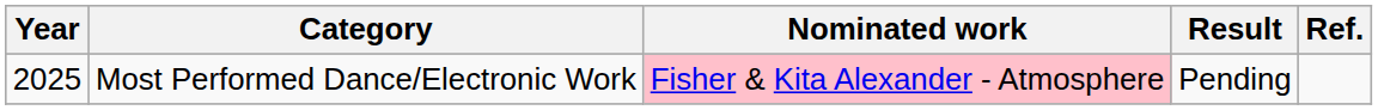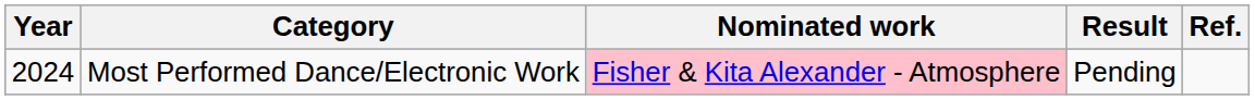 <table class="wikitable">
 <tr>
 <th>Year</th>
 <th>Category</th>
 <th>Nominated work</th>
 <th>Result</th>
 <th>Ref.</th>
 </tr>
 <tr>
-<td>2025</td>
+<td>2024</td>
 <td>Most Performed Dance/Electronic Work</td>
 <td style="background: pink;"><a href='#'>Fisher</a> & <a href='#'>Kita Alexander</a> - Atmosphere</td>
 <td>Pending</td>
 <td></td>
 </tr>
 </table>
